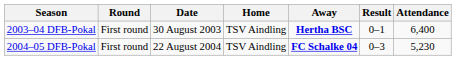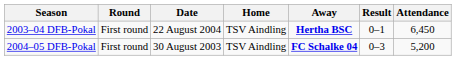 <table class="wikitable">
 <tr>
 <th>Season</th>
 <th>Round</th>
 <th>Date</th>
 <th>Home</th>
 <th>Away</th>
 <th>Result</th>
 <th>Attendance</th>
 </tr>
 <tr align="center">
 <td><a href='#'>2003–04 DFB-Pokal</a></td>
 <td>First round</td>
-<td>30 August 2003</td>
+<td>22 August 2004</td>
 <td>TSV Aindling</td>
 <td><strong><a href='#'>Hertha BSC</a></strong></td>
 <td>0–1</td>
-<td>6,400</td>
+<td>6,450</td>
 </tr>
 <tr align="center">
 <td><a href='#'>2004–05 DFB-Pokal</a></td>
 <td>First round</td>
-<td>22 August 2004</td>
+<td>30 August 2003</td>
 <td>TSV Aindling</td>
 <td><strong><a href='#'>FC Schalke 04</a></strong></td>
 <td>0–3</td>
-<td>5,230</td>
+<td>5,200</td>
 </tr>
 </table>
